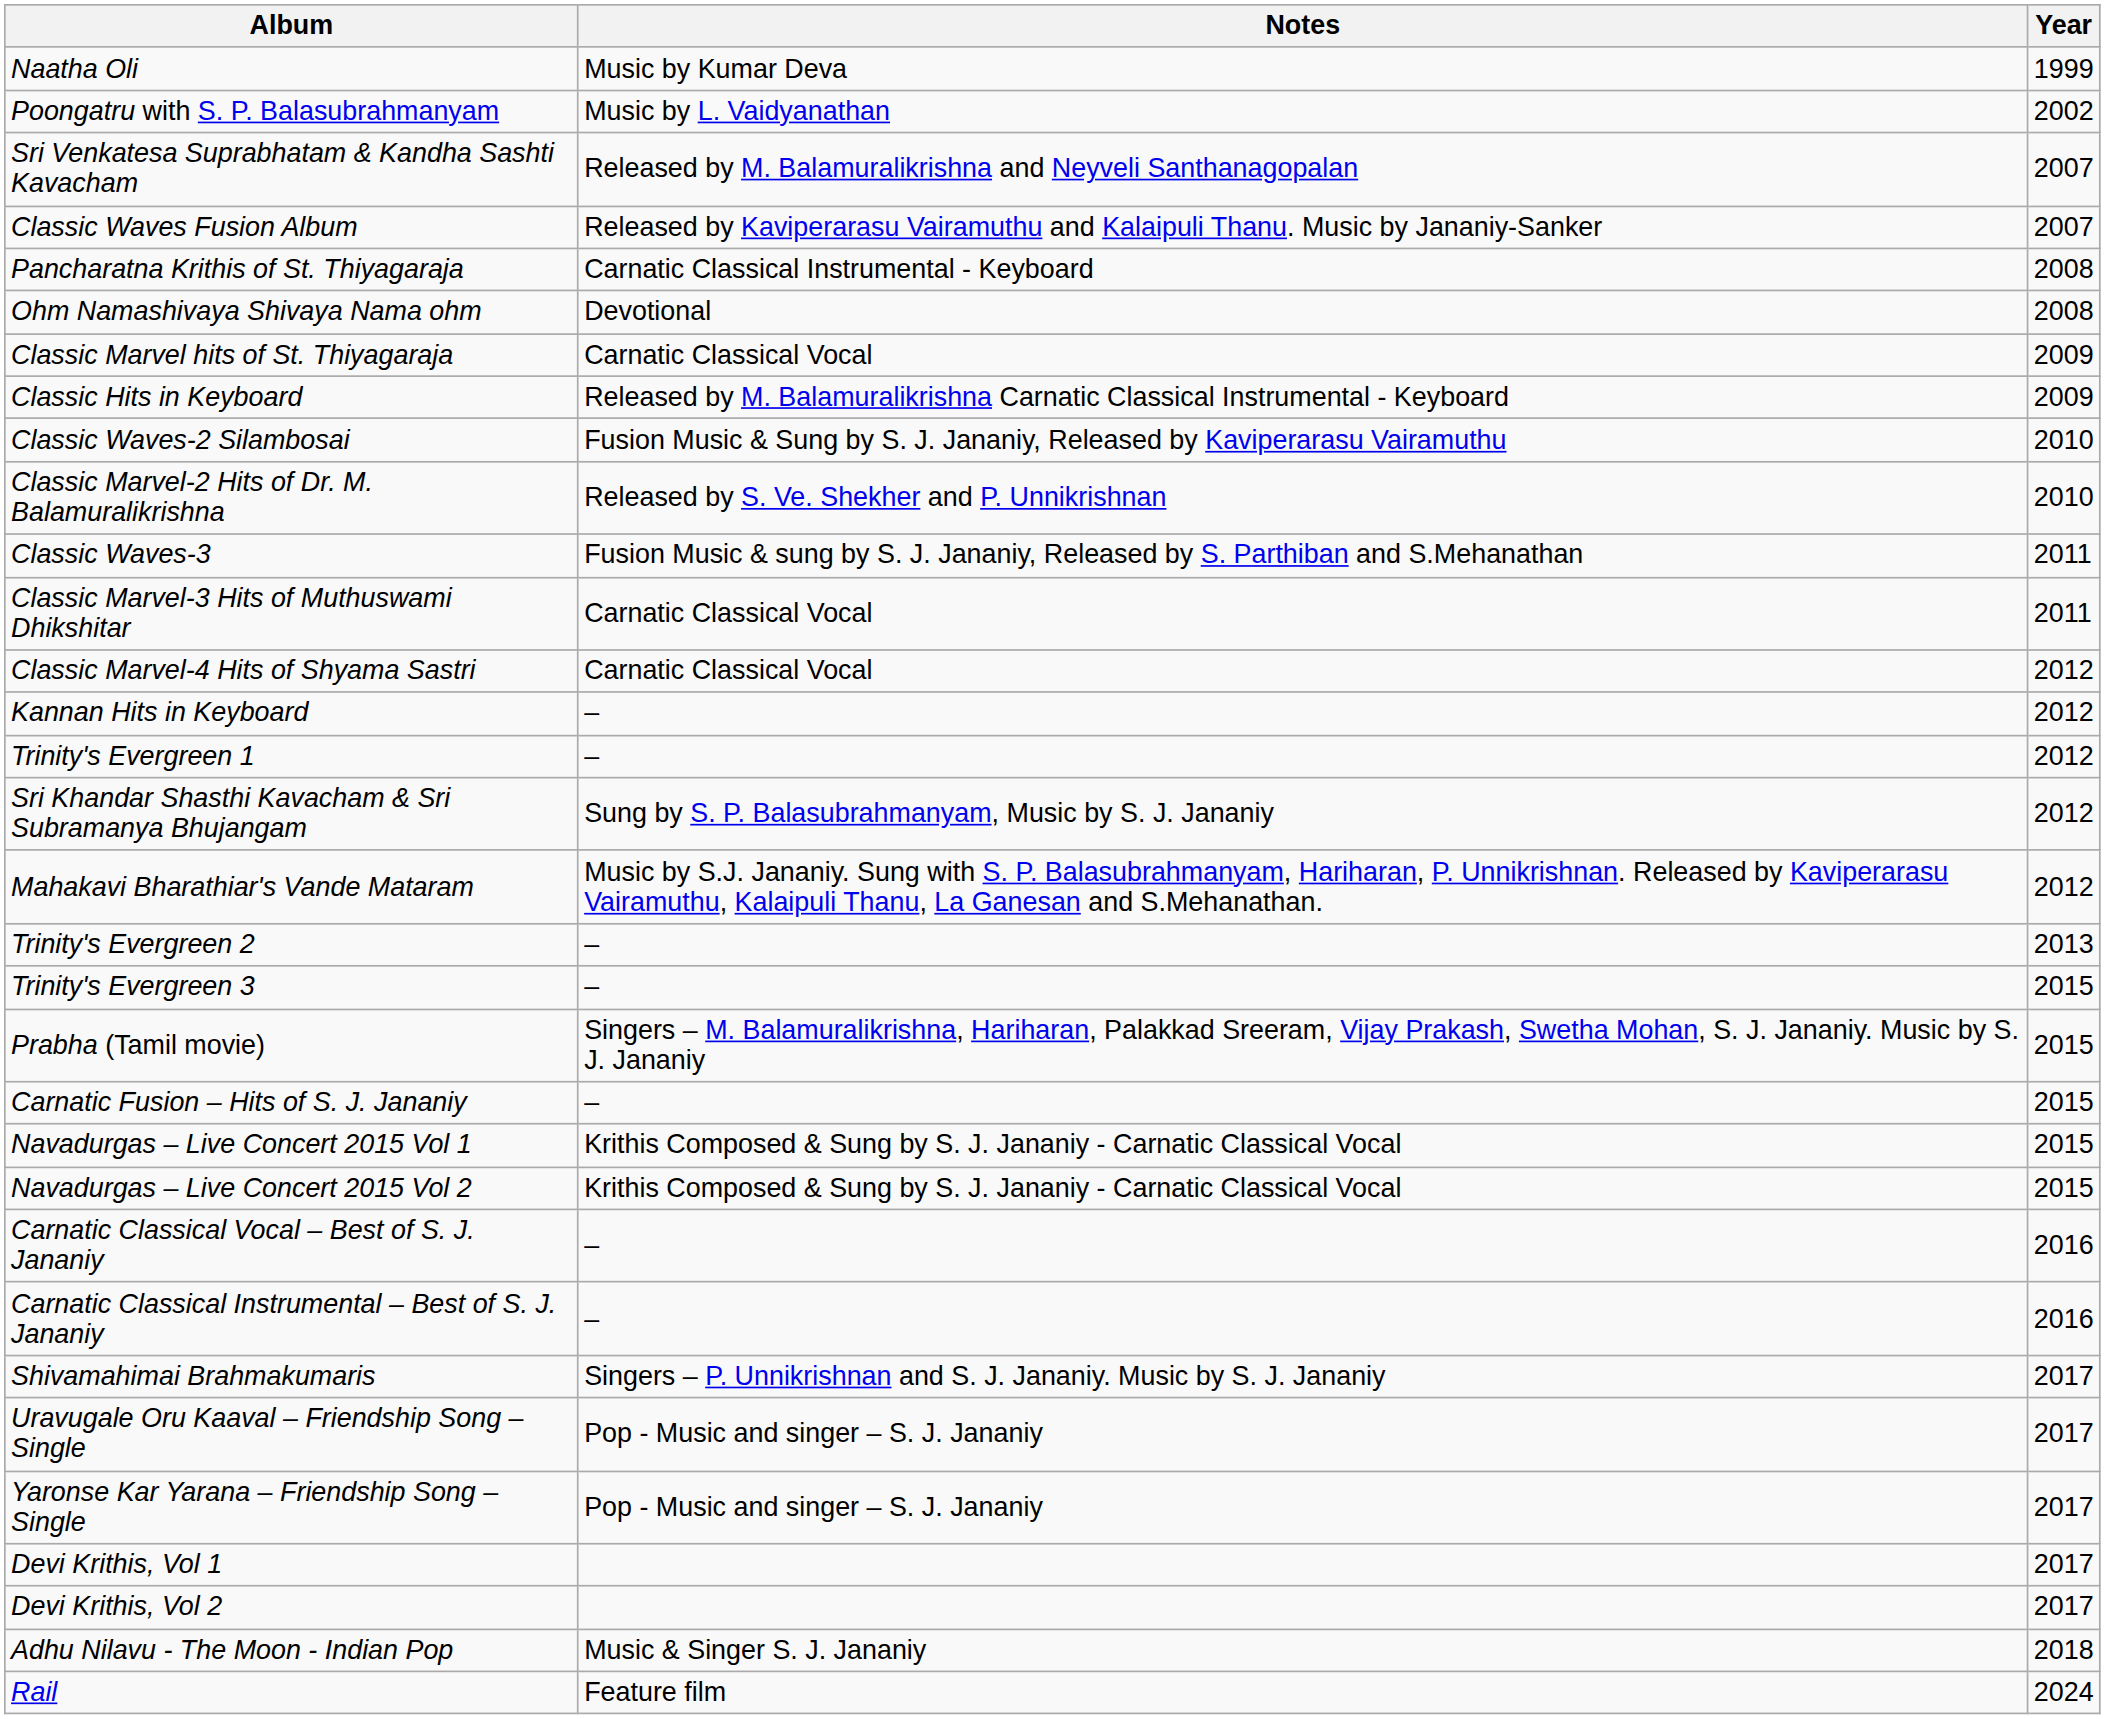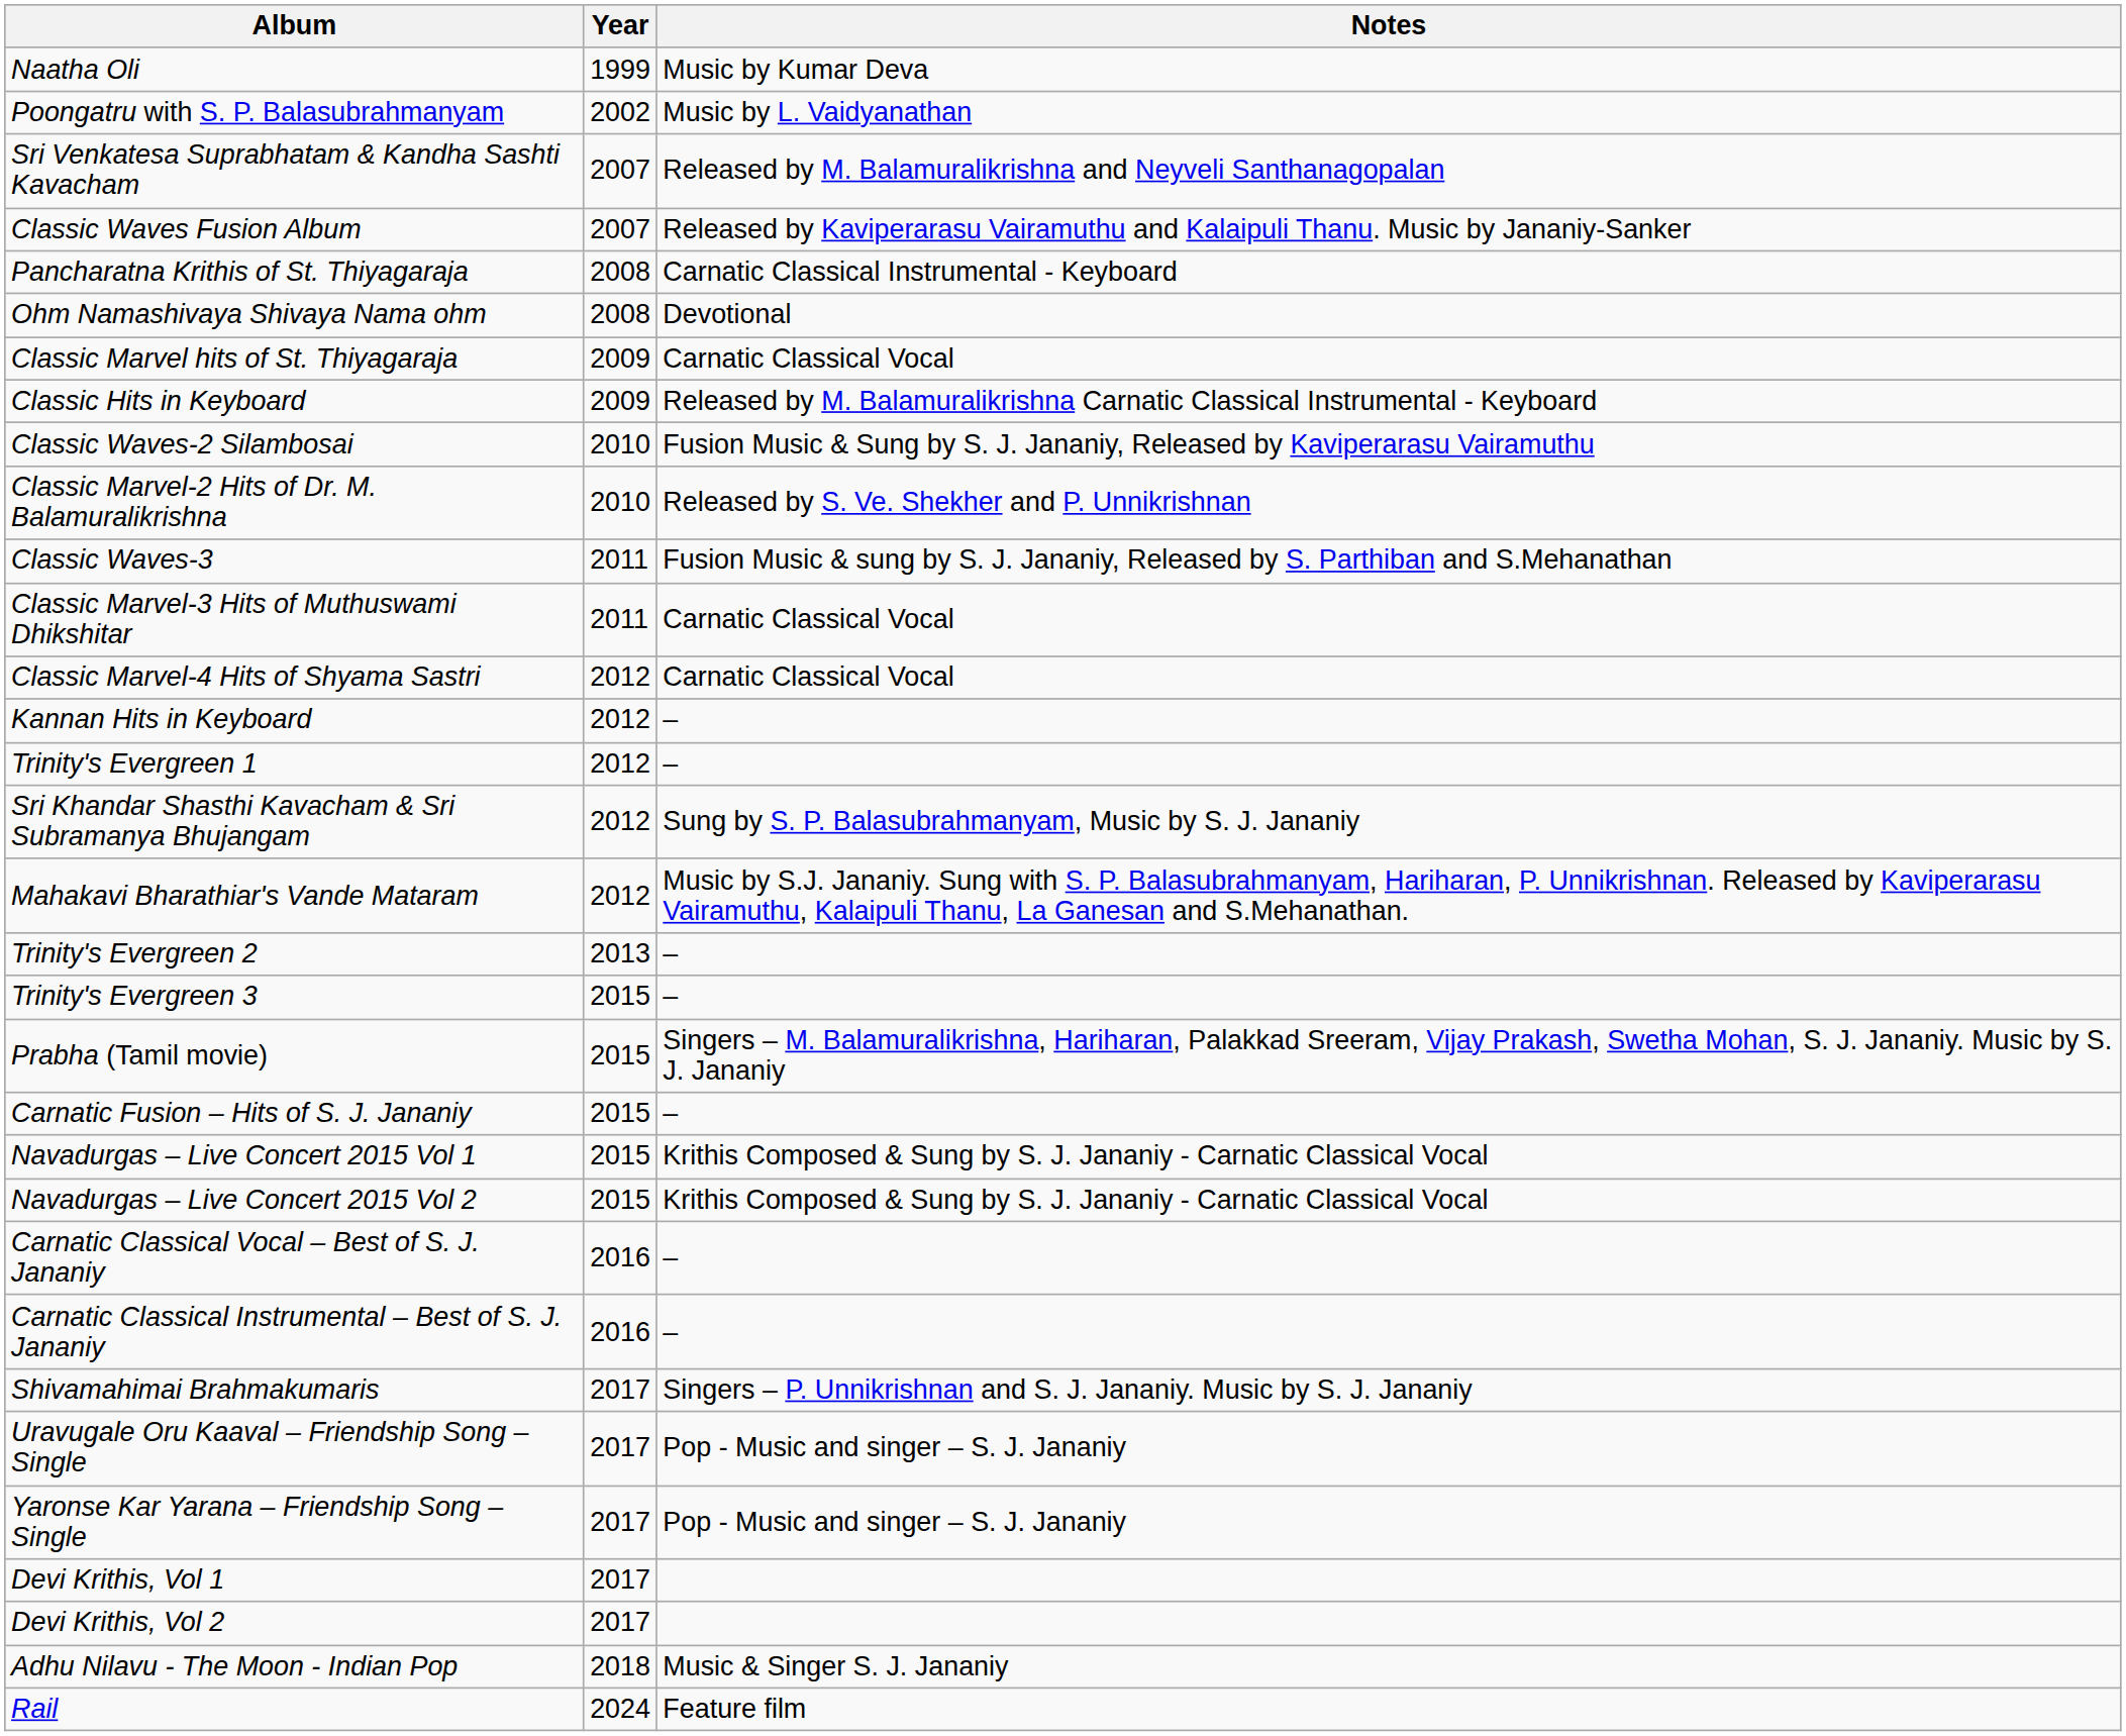 <table class="wikitable">
 <tr>
 <th>Album</th>
+<th>Year</th>
 <th>Notes</th>
-<th>Year</th>
 </tr>
 <tr>
 <td><em>Naatha Oli</em></td>
+<td>1999</td>
 <td>Music by Kumar Deva</td>
-<td>1999</td>
 </tr>
 <tr>
 <td><em>Poongatru</em> with <a href='#'>S. P. Balasubrahmanyam</a></td>
+<td>2002</td>
 <td>Music by <a href='#'>L. Vaidyanathan</a></td>
-<td>2002</td>
 </tr>
 <tr>
 <td><em>Sri Venkatesa Suprabhatam & Kandha Sashti Kavacham</em></td>
+<td>2007</td>
 <td>Released by <a href='#'>M. Balamuralikrishna</a> and <a href='#'>Neyveli Santhanagopalan</a></td>
-<td>2007</td>
 </tr>
 <tr>
 <td><em>Classic Waves Fusion Album</em></td>
+<td>2007</td>
 <td>Released by <a href='#'>Kaviperarasu Vairamuthu</a> and <a href='#'>Kalaipuli Thanu</a>. Music by Jananiy-Sanker</td>
-<td>2007</td>
 </tr>
 <tr>
 <td><em>Pancharatna Krithis of St. Thiyagaraja</em></td>
+<td>2008</td>
 <td>Carnatic Classical Instrumental - Keyboard</td>
-<td>2008</td>
 </tr>
 <tr>
 <td><em>Ohm Namashivaya Shivaya Nama ohm</em></td>
+<td>2008</td>
 <td>Devotional</td>
-<td>2008</td>
 </tr>
 <tr>
 <td><em>Classic Marvel hits of St. Thiyagaraja</em></td>
+<td>2009</td>
 <td>Carnatic Classical Vocal</td>
-<td>2009</td>
 </tr>
 <tr>
 <td><em>Classic Hits in Keyboard</em></td>
+<td>2009</td>
 <td>Released by <a href='#'>M. Balamuralikrishna</a> Carnatic Classical Instrumental - Keyboard</td>
-<td>2009</td>
 </tr>
 <tr>
 <td><em>Classic Waves-2 Silambosai</em></td>
+<td>2010</td>
 <td>Fusion Music & Sung by S. J. Jananiy, Released by <a href='#'>Kaviperarasu Vairamuthu</a></td>
-<td>2010</td>
 </tr>
 <tr>
 <td><em>Classic Marvel-2 Hits of Dr. M. Balamuralikrishna</em></td>
+<td>2010</td>
 <td>Released by <a href='#'>S. Ve. Shekher</a> and <a href='#'>P. Unnikrishnan</a></td>
-<td>2010</td>
 </tr>
 <tr>
 <td><em>Classic Waves-3</em></td>
+<td>2011</td>
 <td>Fusion Music & sung by S. J. Jananiy, Released by <a href='#'>S. Parthiban</a> and S.Mehanathan</td>
-<td>2011</td>
 </tr>
 <tr>
 <td><em>Classic Marvel-3 Hits of Muthuswami Dhikshitar</em></td>
+<td>2011</td>
 <td>Carnatic Classical Vocal</td>
-<td>2011</td>
 </tr>
 <tr>
 <td><em>Classic Marvel-4 Hits of Shyama Sastri</em></td>
+<td>2012</td>
 <td>Carnatic Classical Vocal</td>
-<td>2012</td>
 </tr>
 <tr>
 <td><em>Kannan Hits in Keyboard</em></td>
+<td>2012</td>
 <td>–</td>
-<td>2012</td>
 </tr>
 <tr>
 <td><em>Trinity's Evergreen 1</em></td>
+<td>2012</td>
 <td>–</td>
-<td>2012</td>
 </tr>
 <tr>
 <td><em>Sri Khandar Shasthi Kavacham & Sri Subramanya Bhujangam</em></td>
+<td>2012</td>
 <td>Sung by <a href='#'>S. P. Balasubrahmanyam</a>, Music by S. J. Jananiy</td>
-<td>2012</td>
 </tr>
 <tr>
 <td><em>Mahakavi Bharathiar's Vande Mataram</em></td>
+<td>2012</td>
 <td>Music by S.J. Jananiy. Sung with <a href='#'>S. P. Balasubrahmanyam</a>, <a href='#'>Hariharan</a>, <a href='#'>P. Unnikrishnan</a>. Released by <a href='#'>Kaviperarasu Vairamuthu</a>, <a href='#'>Kalaipuli Thanu</a>, <a href='#'>La Ganesan</a> and S.Mehanathan.</td>
-<td>2012</td>
 </tr>
 <tr>
 <td><em>Trinity's Evergreen 2</em></td>
+<td>2013</td>
 <td>–</td>
-<td>2013</td>
 </tr>
 <tr>
 <td><em>Trinity's Evergreen 3</em></td>
+<td>2015</td>
 <td>–</td>
-<td>2015</td>
 </tr>
 <tr>
 <td><em>Prabha</em> (Tamil movie)</td>
+<td>2015</td>
 <td>Singers – <a href='#'>M. Balamuralikrishna</a>, <a href='#'>Hariharan</a>, Palakkad Sreeram, <a href='#'>Vijay Prakash</a>, <a href='#'>Swetha Mohan</a>, S. J. Jananiy. Music by S. J. Jananiy</td>
-<td>2015</td>
 </tr>
 <tr>
 <td><em>Carnatic Fusion – Hits of S. J. Jananiy</em></td>
+<td>2015</td>
 <td>–</td>
-<td>2015</td>
 </tr>
 <tr>
 <td><em>Navadurgas – Live Concert 2015 Vol 1</em></td>
+<td>2015</td>
 <td>Krithis Composed & Sung by S. J. Jananiy - Carnatic Classical Vocal</td>
-<td>2015</td>
 </tr>
 <tr>
 <td><em>Navadurgas – Live Concert 2015 Vol 2</em></td>
+<td>2015</td>
 <td>Krithis Composed & Sung by S. J. Jananiy - Carnatic Classical Vocal</td>
-<td>2015</td>
 </tr>
 <tr>
 <td><em>Carnatic Classical Vocal – Best of S. J. Jananiy</em></td>
+<td>2016</td>
 <td>–</td>
-<td>2016</td>
 </tr>
 <tr>
 <td><em>Carnatic Classical Instrumental – Best of S. J. Jananiy </em></td>
+<td>2016</td>
 <td>–</td>
-<td>2016</td>
 </tr>
 <tr>
 <td><em>Shivamahimai Brahmakumaris</em></td>
+<td>2017</td>
 <td>Singers – <a href='#'>P. Unnikrishnan</a> and S. J. Jananiy. Music by S. J. Jananiy</td>
-<td>2017</td>
 </tr>
 <tr>
 <td><em>Uravugale Oru Kaaval – Friendship Song – Single</em></td>
+<td>2017</td>
 <td>Pop - Music and singer – S. J. Jananiy</td>
-<td>2017</td>
 </tr>
 <tr>
 <td><em>Yaronse Kar Yarana – Friendship Song – Single</em></td>
+<td>2017</td>
 <td>Pop - Music and singer – S. J. Jananiy</td>
-<td>2017</td>
 </tr>
 <tr>
 <td><em>Devi Krithis, Vol 1</em></td>
+<td>2017</td>
 <td></td>
-<td>2017</td>
 </tr>
 <tr>
 <td><em>Devi Krithis, Vol 2</em></td>
+<td>2017</td>
 <td></td>
-<td>2017</td>
 </tr>
 <tr>
 <td><em>Adhu Nilavu - The Moon - Indian Pop</em></td>
+<td>2018</td>
 <td>Music & Singer S. J. Jananiy</td>
-<td>2018</td>
 </tr>
 <tr>
 <td><em><a href='#'>Rail</a></em></td>
+<td>2024</td>
 <td>Feature film</td>
-<td>2024</td>
 </tr>
 </table>
